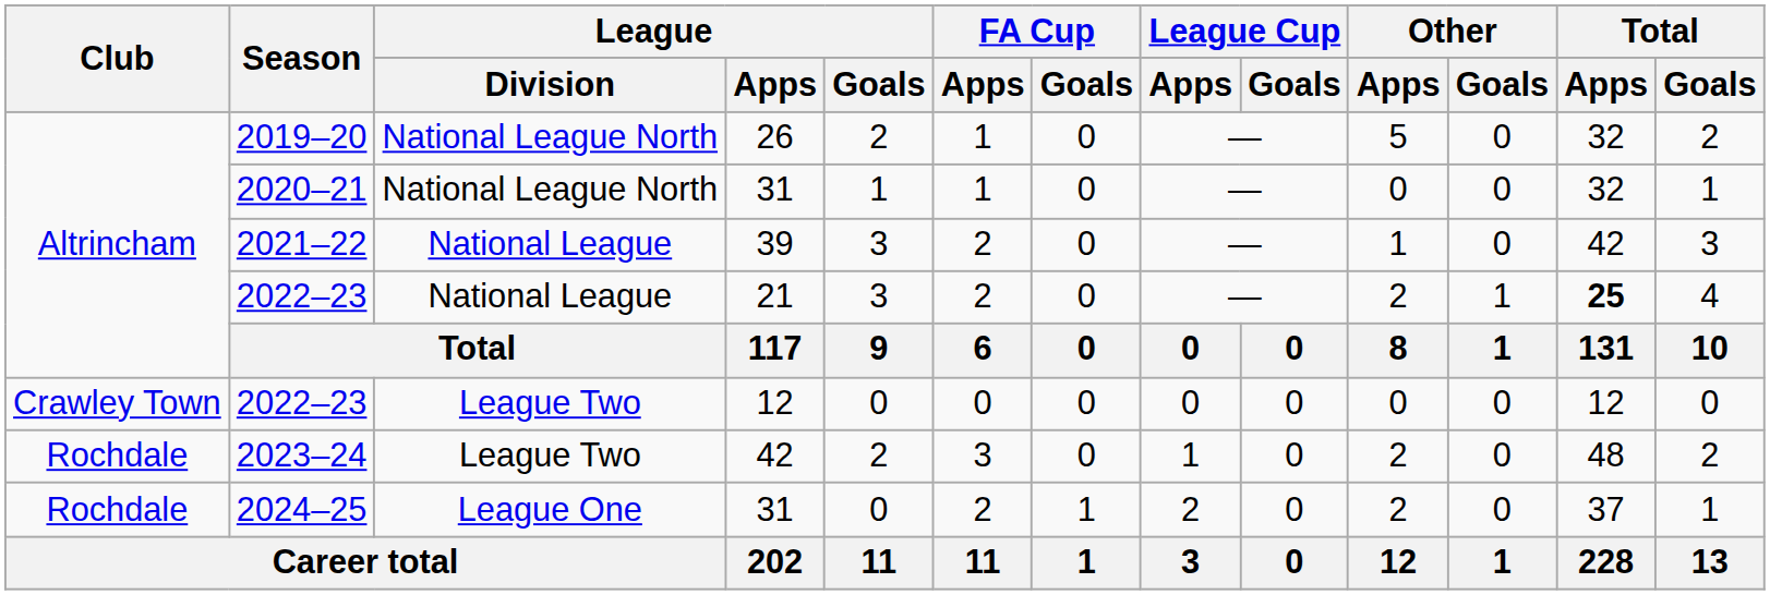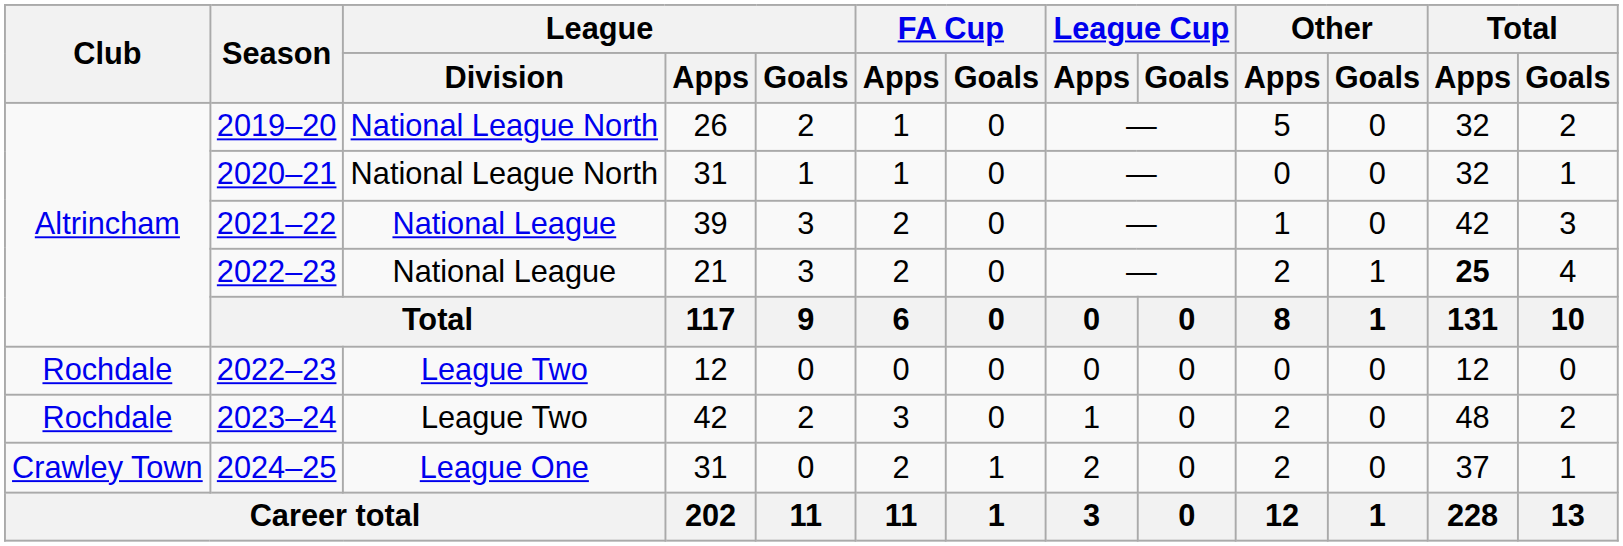 <table class="wikitable" style="text-align:center">
 <tr>
 <th rowspan="2">Club</th>
 <th rowspan="2">Season</th>
 <th colspan="3">League</th>
 <th colspan="2"><a href='#'>FA Cup</a></th>
 <th colspan="2"><a href='#'>League Cup</a></th>
 <th colspan="2">Other</th>
 <th colspan="2">Total</th>
 </tr>
 <tr>
 <th>Division</th>
 <th>Apps</th>
 <th>Goals</th>
 <th>Apps</th>
 <th>Goals</th>
 <th>Apps</th>
 <th>Goals</th>
 <th>Apps</th>
 <th>Goals</th>
 <th>Apps</th>
 <th>Goals</th>
 </tr>
 <tr>
 <td rowspan=5><a href='#'>Altrincham</a></td>
 <td><a href='#'>2019–20</a></td>
 <td><a href='#'>National League North</a></td>
 <td>26</td>
 <td>2</td>
 <td>1</td>
 <td>0</td>
 <td colspan="2">—</td>
 <td>5</td>
 <td>0</td>
 <td>32</td>
 <td>2</td>
 </tr>
 <tr>
 <td><a href='#'>2020–21</a></td>
 <td>National League North</td>
 <td>31</td>
 <td>1</td>
 <td>1</td>
 <td>0</td>
 <td colspan="2">—</td>
 <td>0</td>
 <td>0</td>
 <td>32</td>
 <td>1</td>
 </tr>
 <tr>
 <td><a href='#'>2021–22</a></td>
 <td><a href='#'>National League</a></td>
 <td>39</td>
 <td>3</td>
 <td>2</td>
 <td>0</td>
 <td colspan="2">—</td>
 <td>1</td>
 <td>0</td>
 <td>42</td>
 <td>3</td>
 </tr>
 <tr>
 <td><a href='#'>2022–23</a></td>
 <td>National League</td>
 <td>21</td>
 <td>3</td>
 <td>2</td>
 <td>0</td>
 <td colspan="2">—</td>
 <td>2</td>
 <td>1</td>
 <td><strong>25</strong></td>
 <td>4</td>
 </tr>
 <tr>
 <th colspan="2">Total</th>
 <th>117</th>
 <th>9</th>
 <th>6</th>
 <th>0</th>
 <th>0</th>
 <th>0</th>
 <th>8</th>
 <th>1</th>
 <th>131</th>
 <th>10</th>
 </tr>
 <tr>
-<td><a href='#'>Crawley Town</a></td>
+<td><a href='#'>Rochdale</a></td>
 <td><a href='#'>2022–23</a></td>
 <td><a href='#'>League Two</a></td>
 <td>12</td>
 <td>0</td>
 <td>0</td>
 <td>0</td>
 <td>0</td>
 <td>0</td>
 <td>0</td>
 <td>0</td>
 <td>12</td>
 <td>0</td>
 </tr>
 <tr>
 <td><a href='#'>Rochdale</a></td>
 <td><a href='#'>2023–24</a></td>
 <td>League Two</td>
 <td>42</td>
 <td>2</td>
 <td>3</td>
 <td>0</td>
 <td>1</td>
 <td>0</td>
 <td>2</td>
 <td>0</td>
 <td>48</td>
 <td>2</td>
 </tr>
 <tr>
-<td><a href='#'>Rochdale</a></td>
+<td><a href='#'>Crawley Town</a></td>
 <td><a href='#'>2024–25</a></td>
 <td><a href='#'>League One</a></td>
 <td>31</td>
 <td>0</td>
 <td>2</td>
 <td>1</td>
 <td>2</td>
 <td>0</td>
 <td>2</td>
 <td>0</td>
 <td>37</td>
 <td>1</td>
 </tr>
 <tr>
 <th colspan="3">Career total</th>
 <th>202</th>
 <th>11</th>
 <th>11</th>
 <th>1</th>
 <th>3</th>
 <th>0</th>
 <th>12</th>
 <th>1</th>
 <th>228</th>
 <th>13</th>
 </tr>
 </table>
